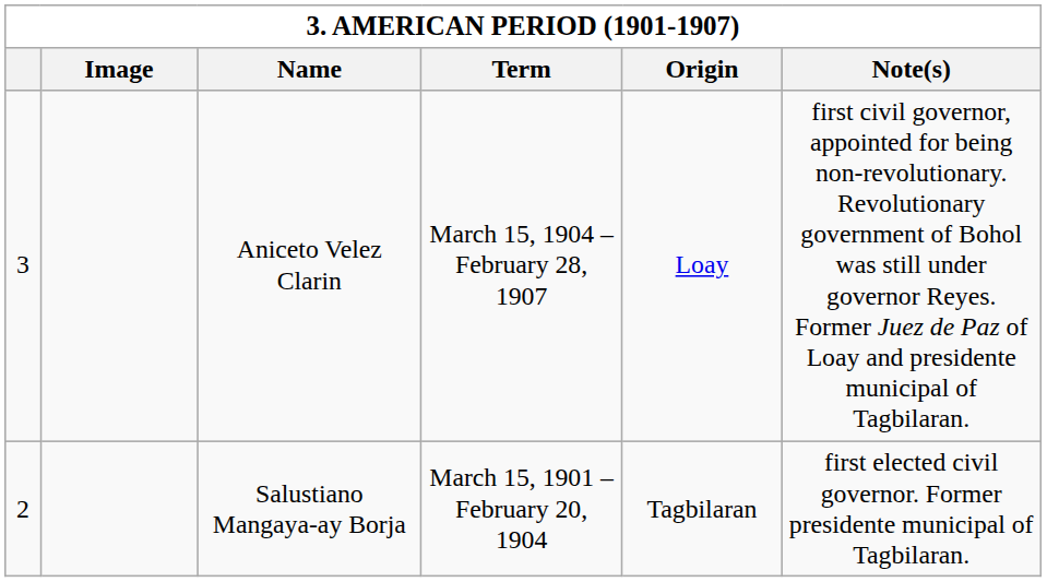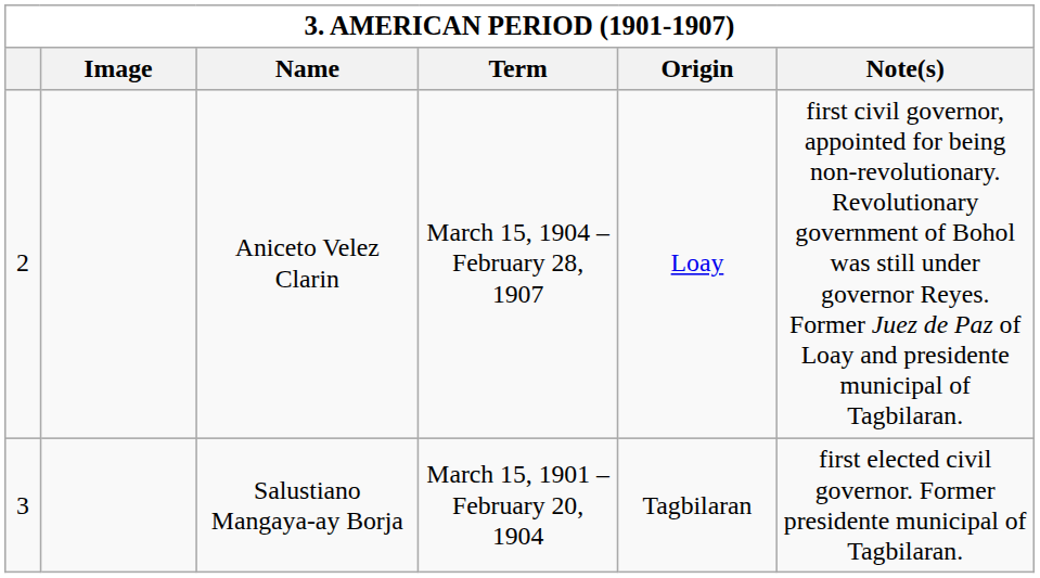 <table class="wikitable collapsible collapsed" style="vertical-align:top;text-align:center;font-size:95%;">
 <tr>
 <th style="background-color:white;font-size:105%;width:51em;" colspan=6>3. AMERICAN PERIOD (1901-1907)</th>
 </tr>
 <tr>
 <th style="width: 1em;text-align:center"></th>
 <th style="width: 7em;text-align:center">Image</th>
 <th style="width: 10em;text-align:center">Name</th>
 <th style="width: 9em;text-align:center">Term</th>
 <th style="width: 6em;text-align:center">Origin</th>
 <th style="width: 11em;text-align:center">Note(s)</th>
 </tr>
 <tr>
-<td>3</td>
+<td>2</td>
 <td></td>
 <td>Aniceto Velez Clarin</td>
 <td>March 15, 1904 –<br>February 28, 1907</td>
 <td><a href='#'>Loay</a></td>
 <td>first civil governor, appointed for being non-revolutionary. Revolutionary government of Bohol was still under governor Reyes. Former <em>Juez de Paz</em> of Loay and presidente municipal of Tagbilaran.</td>
 </tr>
 <tr>
-<td>2</td>
+<td>3</td>
 <td></td>
 <td>Salustiano Mangaya-ay Borja</td>
 <td>March 15, 1901 –<br>February 20, 1904</td>
 <td>Tagbilaran</td>
 <td>first elected civil governor. Former presidente municipal of Tagbilaran.</td>
 </tr>
 </table>
